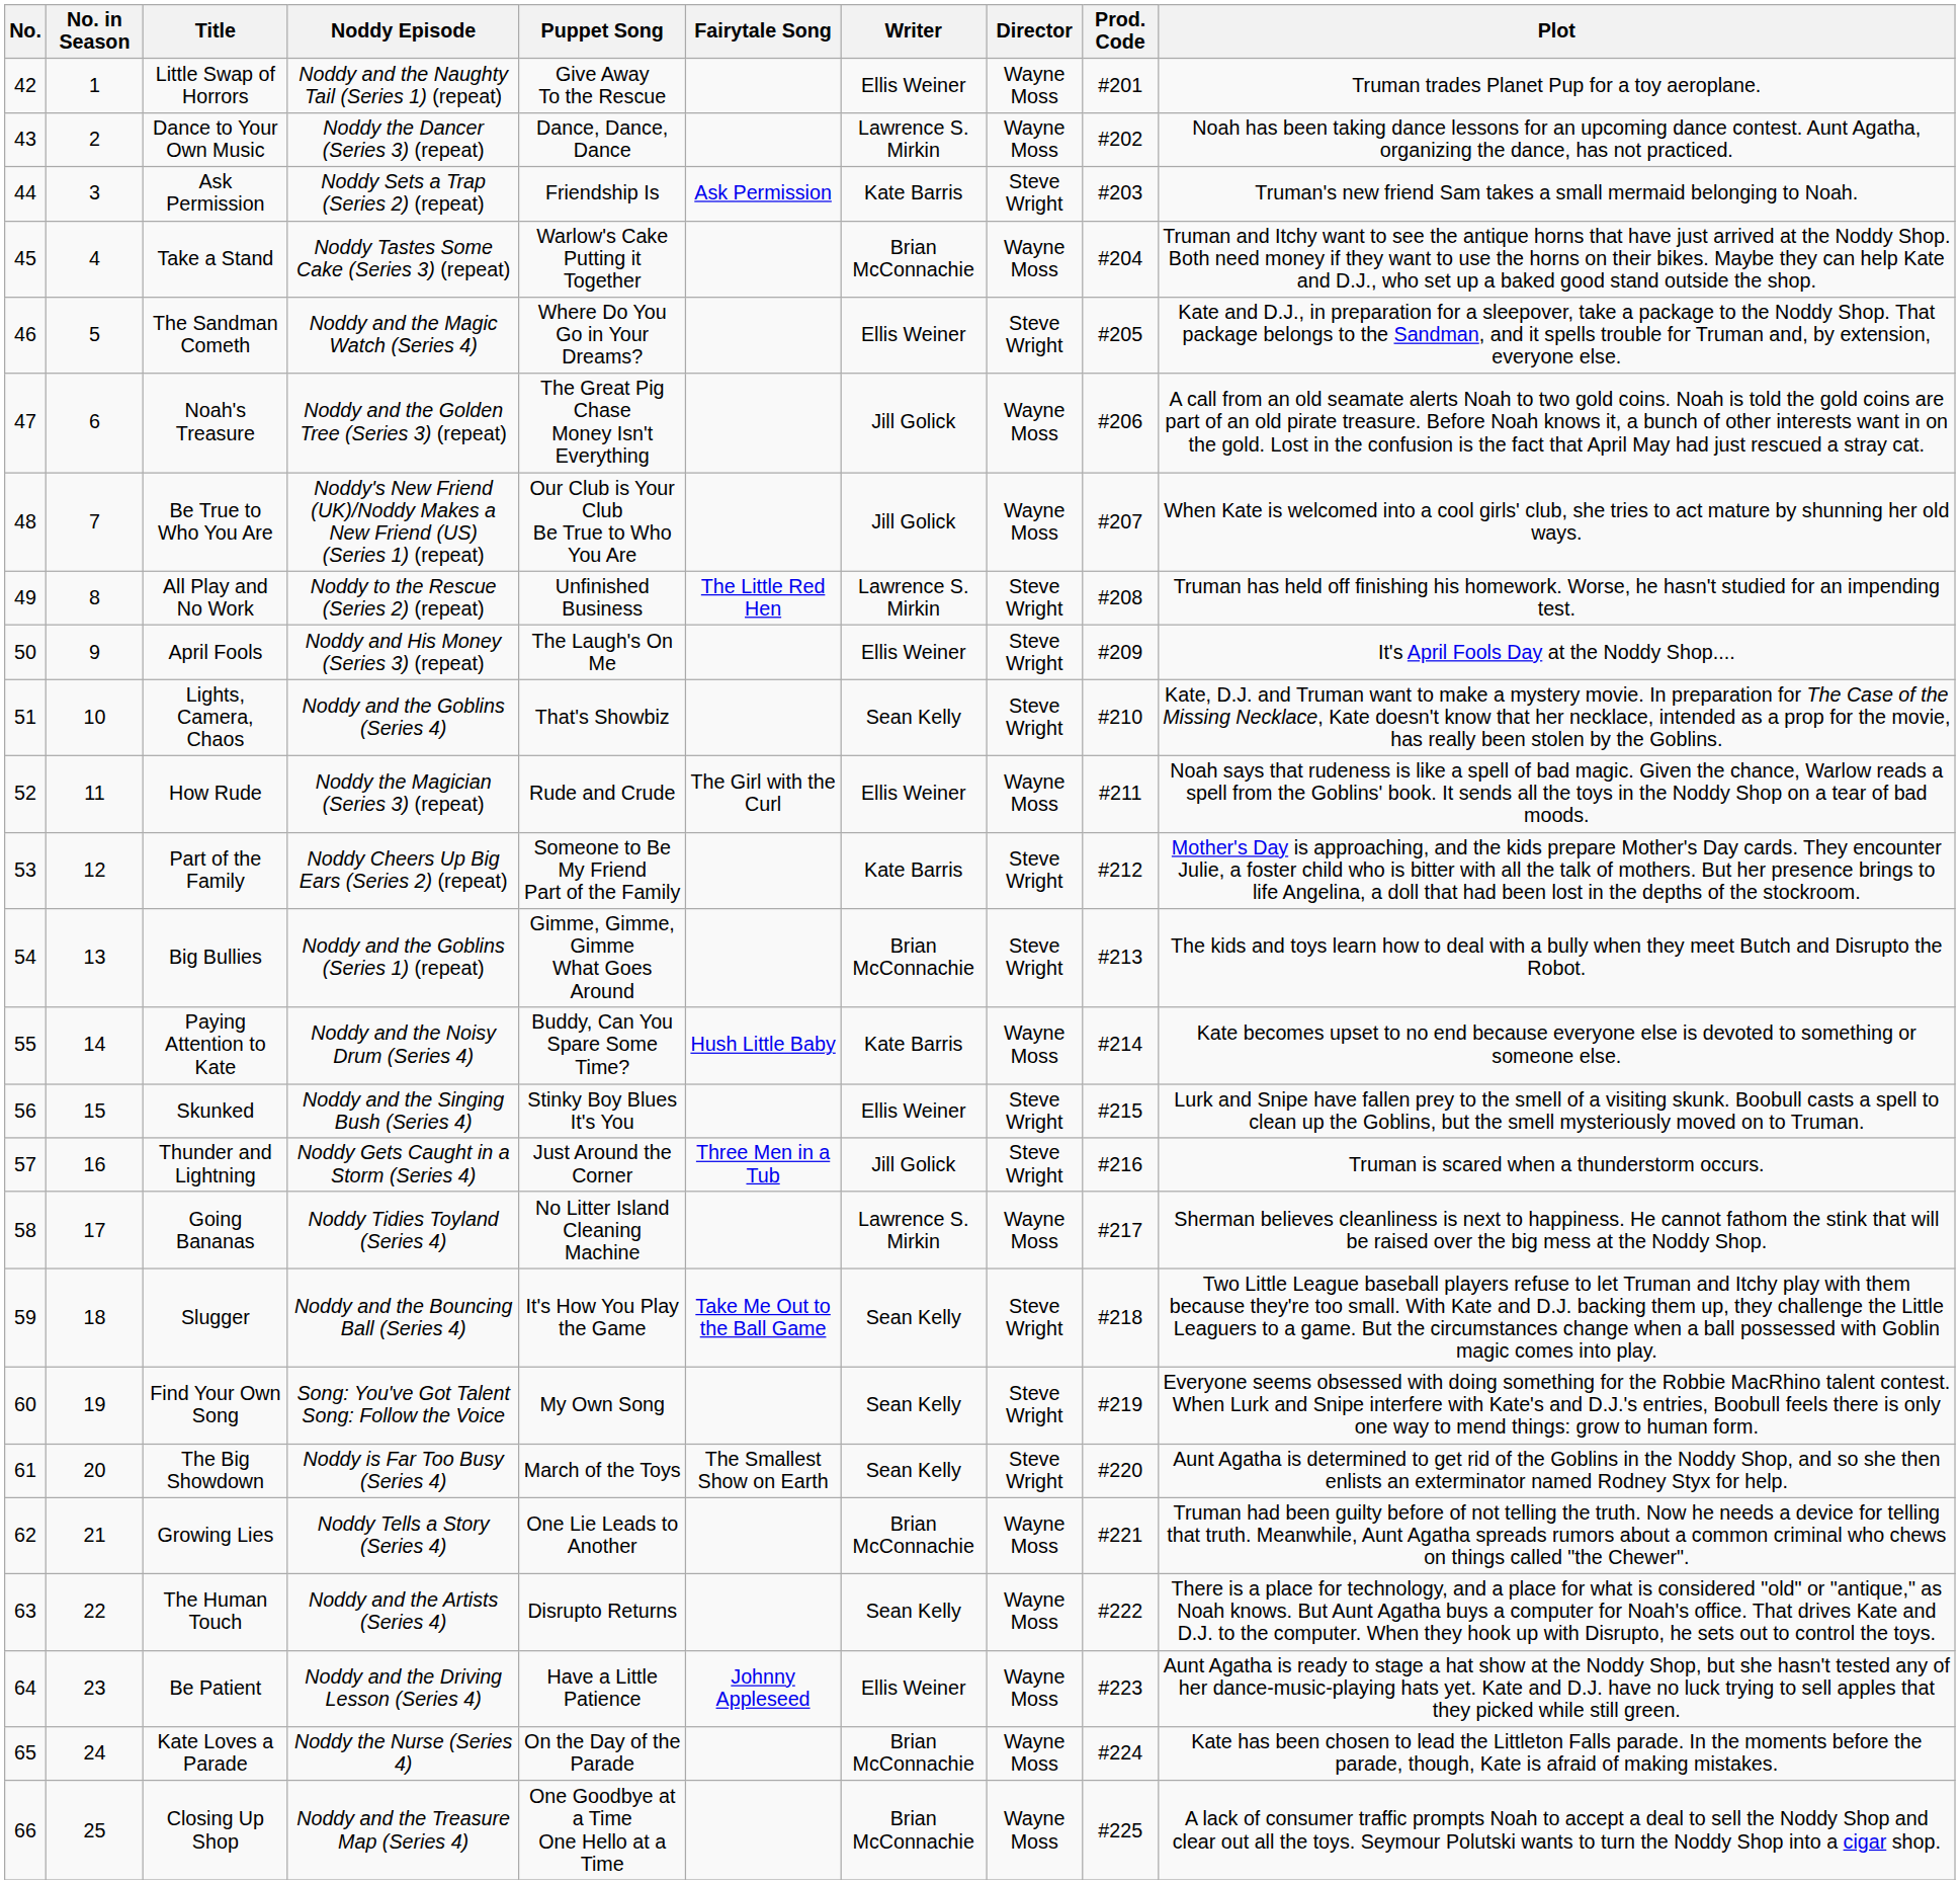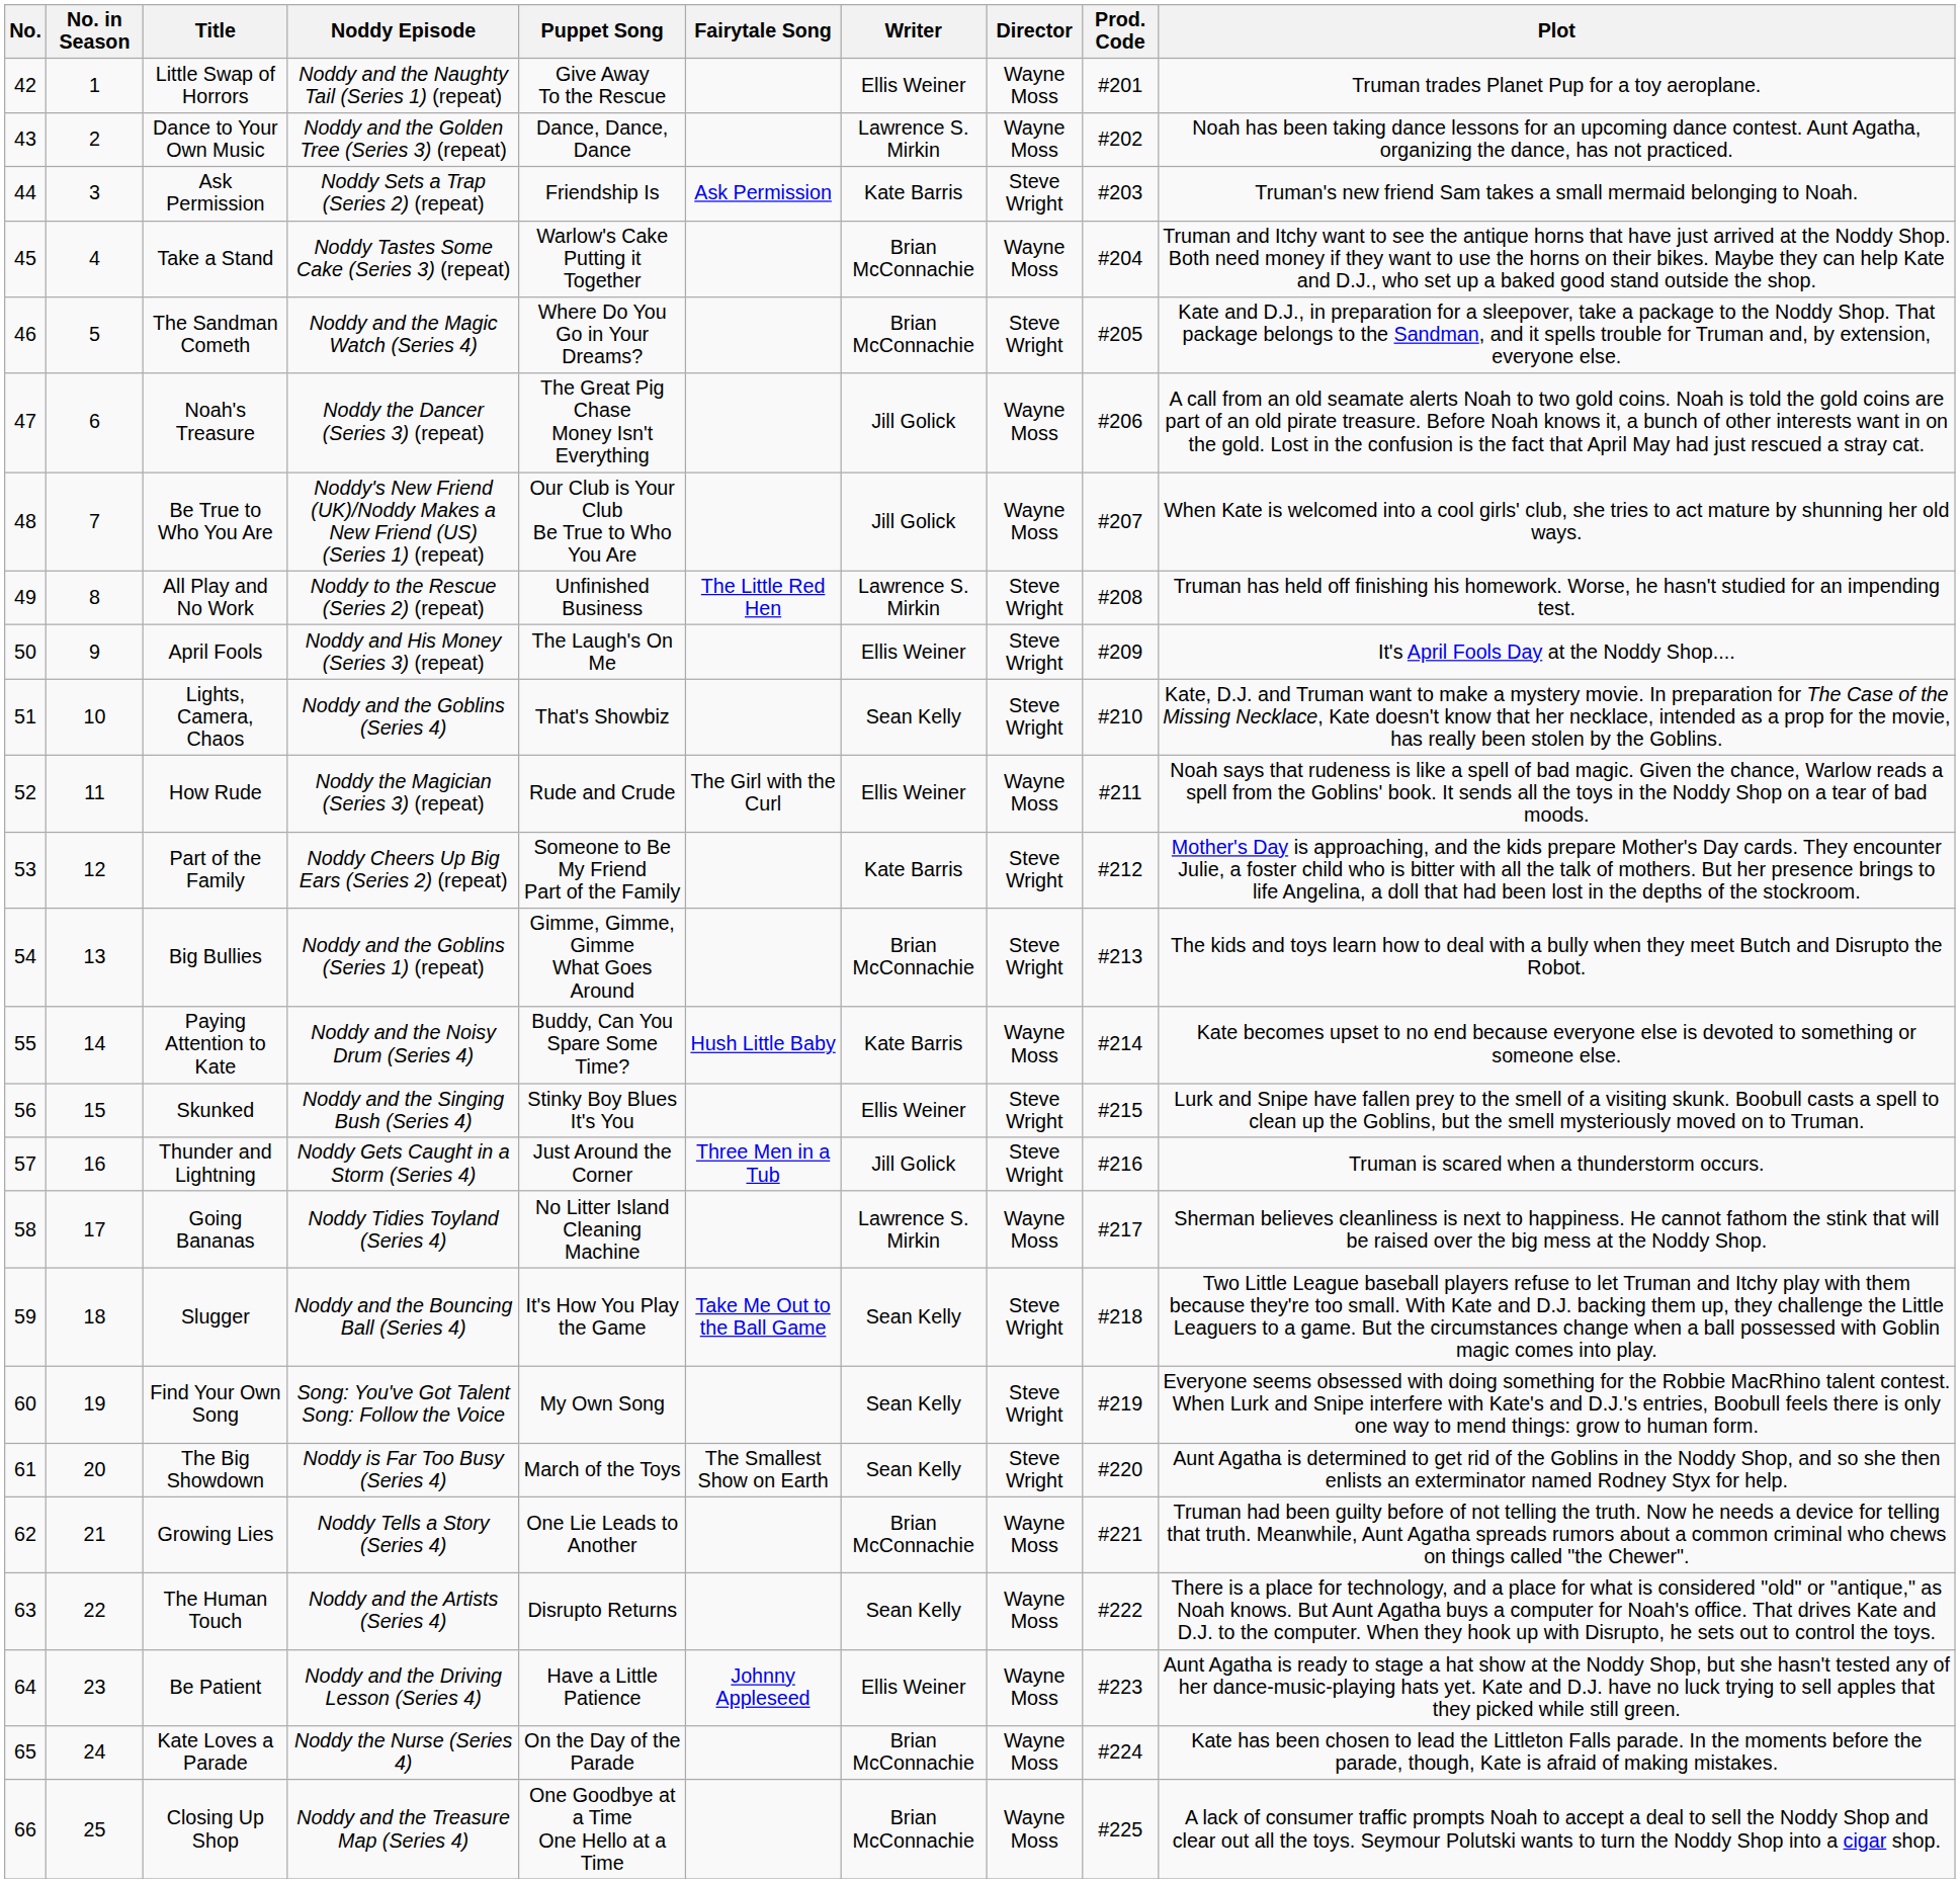 <table class="wikitable" style="text-align:center;">
 <tr>
 <th>No.</th>
 <th>No. in  Season</th>
 <th>Title</th>
 <th>Noddy Episode</th>
 <th>Puppet Song</th>
 <th>Fairytale Song</th>
 <th>Writer</th>
 <th>Director</th>
 <th>Prod. Code</th>
 <th>Plot</th>
 </tr>
 <tr>
 <td>42</td>
 <td>1</td>
 <td>Little Swap of Horrors</td>
 <td><em>Noddy and the Naughty Tail (Series 1)</em> (repeat)</td>
 <td>Give Away<br>To the Rescue</td>
 <td> </td>
 <td>Ellis Weiner</td>
 <td>Wayne Moss</td>
 <td>#201</td>
 <td>Truman trades Planet Pup for a toy aeroplane.</td>
 </tr>
 <tr>
 <td>43</td>
 <td>2</td>
 <td>Dance to Your Own Music</td>
-<td><em>Noddy the Dancer (Series 3)</em> (repeat)</td>
+<td><em>Noddy and the Golden Tree (Series 3)</em> (repeat)</td>
 <td>Dance, Dance, Dance</td>
 <td> </td>
 <td>Lawrence S. Mirkin</td>
 <td>Wayne Moss</td>
 <td>#202</td>
 <td>Noah has been taking dance lessons for an upcoming dance contest. Aunt Agatha, organizing the dance, has not practiced.</td>
 </tr>
 <tr>
 <td>44</td>
 <td>3</td>
 <td>Ask Permission</td>
 <td><em>Noddy Sets a Trap (Series 2)</em> (repeat)</td>
 <td>Friendship Is</td>
 <td><a href='#'>Ask Permission</a></td>
 <td>Kate Barris</td>
 <td>Steve Wright</td>
 <td>#203</td>
 <td>Truman's new friend Sam takes a small mermaid belonging to Noah.</td>
 </tr>
 <tr>
 <td>45</td>
 <td>4</td>
 <td>Take a Stand</td>
 <td><em>Noddy Tastes Some Cake (Series 3)</em> (repeat)</td>
 <td>Warlow's Cake<br>Putting it Together</td>
 <td> </td>
 <td>Brian McConnachie</td>
 <td>Wayne Moss</td>
 <td>#204</td>
 <td>Truman and Itchy want to see the antique horns that have just arrived at the Noddy Shop. Both need money if they want to use the horns on their bikes. Maybe they can help Kate and D.J., who set up a baked good stand outside the shop.</td>
 </tr>
 <tr>
 <td>46</td>
 <td>5</td>
 <td>The Sandman Cometh</td>
 <td><em>Noddy and the Magic Watch (Series 4)</em></td>
 <td>Where Do You Go in Your Dreams?</td>
 <td> </td>
-<td>Ellis Weiner</td>
+<td>Brian McConnachie</td>
 <td>Steve Wright</td>
 <td>#205</td>
 <td>Kate and D.J., in preparation for a sleepover, take a package to the Noddy Shop. That package belongs to the <a href='#'>Sandman</a>, and it spells trouble for Truman and, by extension, everyone else.</td>
 </tr>
 <tr>
 <td>47</td>
 <td>6</td>
 <td>Noah's Treasure</td>
-<td><em>Noddy and the Golden Tree (Series 3)</em> (repeat)</td>
+<td><em>Noddy the Dancer (Series 3)</em> (repeat)</td>
 <td>The Great Pig Chase<br>Money Isn't Everything</td>
 <td> </td>
 <td>Jill Golick</td>
 <td>Wayne Moss</td>
 <td>#206</td>
 <td>A call from an old seamate alerts Noah to two gold coins. Noah is told the gold coins are part of an old pirate treasure. Before Noah knows it, a bunch of other interests want in on the gold. Lost in the confusion is the fact that April May had just rescued a stray cat.</td>
 </tr>
 <tr>
 <td>48</td>
 <td>7</td>
 <td>Be True to Who You Are</td>
 <td><em>Noddy's New Friend (UK)/Noddy Makes a New Friend (US)<br>(Series 1)</em> (repeat)</td>
 <td>Our Club is Your Club<br>Be True to Who You Are</td>
 <td> </td>
 <td>Jill Golick</td>
 <td>Wayne Moss</td>
 <td>#207</td>
 <td>When Kate is welcomed into a cool girls' club, she tries to act mature by shunning her old ways.</td>
 </tr>
 <tr>
 <td>49</td>
 <td>8</td>
 <td>All Play and No Work</td>
 <td><em>Noddy to the Rescue<br>(Series 2)</em> (repeat)</td>
 <td>Unfinished Business</td>
 <td><a href='#'>The Little Red Hen</a></td>
 <td>Lawrence S. Mirkin</td>
 <td>Steve Wright</td>
 <td>#208</td>
 <td>Truman has held off finishing his homework. Worse, he hasn't studied for an impending test.</td>
 </tr>
 <tr>
 <td>50</td>
 <td>9</td>
 <td>April Fools</td>
 <td><em>Noddy and His Money<br>(Series 3)</em> (repeat)</td>
 <td>The Laugh's On Me</td>
 <td> </td>
 <td>Ellis Weiner</td>
 <td>Steve Wright</td>
 <td>#209</td>
 <td>It's <a href='#'>April Fools Day</a> at the Noddy Shop....</td>
 </tr>
 <tr>
 <td>51</td>
 <td>10</td>
 <td>Lights, Camera, Chaos</td>
 <td><em>Noddy and the Goblins</em><br><em>(Series 4)</em></td>
 <td>That's Showbiz</td>
 <td> </td>
 <td>Sean Kelly</td>
 <td>Steve Wright</td>
 <td>#210</td>
 <td>Kate, D.J. and Truman want to make a mystery movie. In preparation for <em>The Case of the Missing Necklace</em>, Kate doesn't know that her necklace, intended as a prop for the movie, has really been stolen by the Goblins.</td>
 </tr>
 <tr>
 <td>52</td>
 <td>11</td>
 <td>How Rude</td>
 <td><em>Noddy the Magician (Series 3)</em> (repeat)</td>
 <td>Rude and Crude</td>
 <td>The Girl with the Curl</td>
 <td>Ellis Weiner</td>
 <td>Wayne Moss</td>
 <td>#211</td>
 <td>Noah says that rudeness is like a spell of bad magic. Given the chance, Warlow reads a spell from the Goblins' book. It sends all the toys in the Noddy Shop on a tear of bad moods.</td>
 </tr>
 <tr>
 <td>53</td>
 <td>12</td>
 <td>Part of the Family</td>
 <td><em>Noddy Cheers Up Big Ears (Series 2)</em> (repeat)</td>
 <td>Someone to Be My Friend<br>Part of the Family</td>
 <td> </td>
 <td>Kate Barris</td>
 <td>Steve Wright</td>
 <td>#212</td>
 <td><a href='#'>Mother's Day</a> is approaching, and the kids prepare Mother's Day cards. They encounter Julie, a foster child who is bitter with all the talk of mothers. But her presence brings to life Angelina, a doll that had been lost in the depths of the stockroom.</td>
 </tr>
 <tr>
 <td>54</td>
 <td>13</td>
 <td>Big Bullies</td>
 <td><em>Noddy and the Goblins<br>(Series 1)</em> (repeat)</td>
 <td>Gimme, Gimme, Gimme<br>What Goes Around</td>
 <td> </td>
 <td>Brian McConnachie</td>
 <td>Steve Wright</td>
 <td>#213</td>
 <td>The kids and toys learn how to deal with a bully when they meet Butch and Disrupto the Robot.</td>
 </tr>
 <tr>
 <td>55</td>
 <td>14</td>
 <td>Paying Attention to Kate</td>
 <td><em>Noddy and the Noisy Drum (Series 4)</em></td>
 <td>Buddy, Can You Spare Some Time?</td>
 <td><a href='#'>Hush Little Baby</a></td>
 <td>Kate Barris</td>
 <td>Wayne Moss</td>
 <td>#214</td>
 <td>Kate becomes upset to no end because everyone else is devoted to something or someone else.</td>
 </tr>
 <tr>
 <td>56</td>
 <td>15</td>
 <td>Skunked</td>
 <td><em>Noddy and the Singing Bush (Series 4)</em></td>
 <td>Stinky Boy Blues<br>It's You</td>
 <td> </td>
 <td>Ellis Weiner</td>
 <td>Steve Wright</td>
 <td>#215</td>
 <td>Lurk and Snipe have fallen prey to the smell of a visiting skunk. Boobull casts a spell to clean up the Goblins, but the smell mysteriously moved on to Truman.</td>
 </tr>
 <tr>
 <td>57</td>
 <td>16</td>
 <td>Thunder and Lightning</td>
 <td><em>Noddy Gets Caught in a Storm (Series 4)</em></td>
 <td>Just Around the Corner</td>
 <td><a href='#'>Three Men in a Tub</a></td>
 <td>Jill Golick</td>
 <td>Steve Wright</td>
 <td>#216</td>
 <td>Truman is scared when a thunderstorm occurs.</td>
 </tr>
 <tr>
 <td>58</td>
 <td>17</td>
 <td>Going Bananas</td>
 <td><em>Noddy Tidies Toyland<br>(Series 4)</em></td>
 <td>No Litter Island<br>Cleaning Machine</td>
 <td> </td>
 <td>Lawrence S. Mirkin</td>
 <td>Wayne Moss</td>
 <td>#217</td>
 <td>Sherman believes cleanliness is next to happiness. He cannot fathom the stink that will be raised over the big mess at the Noddy Shop.</td>
 </tr>
 <tr>
 <td>59</td>
 <td>18</td>
 <td>Slugger</td>
 <td><em>Noddy and the Bouncing Ball (Series 4)</em></td>
 <td>It's How You Play the Game</td>
 <td><a href='#'>Take Me Out to the Ball Game</a></td>
 <td>Sean Kelly</td>
 <td>Steve Wright</td>
 <td>#218</td>
 <td>Two Little League baseball players refuse to let Truman and Itchy play with them because they're too small. With Kate and D.J. backing them up, they challenge the Little Leaguers to a game. But the circumstances change when a ball possessed with Goblin magic comes into play.</td>
 </tr>
 <tr>
 <td>60</td>
 <td>19</td>
 <td>Find Your Own Song</td>
 <td><em>Song: You've Got Talent<br>Song: Follow the Voice</em></td>
 <td>My Own Song</td>
 <td> </td>
 <td>Sean Kelly</td>
 <td>Steve Wright</td>
 <td>#219</td>
 <td>Everyone seems obsessed with doing something for the Robbie MacRhino talent contest. When Lurk and Snipe interfere with Kate's and D.J.'s entries, Boobull feels there is only one way to mend things: grow to human form.</td>
 </tr>
 <tr>
 <td>61</td>
 <td>20</td>
 <td>The Big Showdown</td>
 <td><em>Noddy is Far Too Busy<br>(Series 4)</em></td>
 <td>March of the Toys</td>
 <td>The Smallest Show on Earth</td>
 <td>Sean Kelly</td>
 <td>Steve Wright</td>
 <td>#220</td>
 <td>Aunt Agatha is determined to get rid of the Goblins in the Noddy Shop, and so she then enlists an exterminator named Rodney Styx for help.</td>
 </tr>
 <tr>
 <td>62</td>
 <td>21</td>
 <td>Growing Lies</td>
 <td><em>Noddy Tells a Story (Series 4)</em></td>
 <td>One Lie Leads to Another</td>
 <td> </td>
 <td>Brian McConnachie</td>
 <td>Wayne Moss</td>
 <td>#221</td>
 <td>Truman had been guilty before of not telling the truth. Now he needs a device for telling that truth. Meanwhile, Aunt Agatha spreads rumors about a common criminal who chews on things called "the Chewer".</td>
 </tr>
 <tr>
 <td>63</td>
 <td>22</td>
 <td>The Human Touch</td>
 <td><em>Noddy and the Artists<br>(Series 4)</em></td>
 <td>Disrupto Returns</td>
 <td> </td>
 <td>Sean Kelly</td>
 <td>Wayne Moss</td>
 <td>#222</td>
 <td>There is a place for technology, and a place for what is considered "old" or "antique," as Noah knows. But Aunt Agatha buys a computer for Noah's office. That drives Kate and D.J. to the computer. When they hook up with Disrupto, he sets out to control the toys.</td>
 </tr>
 <tr>
 <td>64</td>
 <td>23</td>
 <td>Be Patient</td>
 <td><em>Noddy and the Driving Lesson (Series 4)</em></td>
 <td>Have a Little Patience</td>
 <td><a href='#'>Johnny Appleseed</a></td>
 <td>Ellis Weiner</td>
 <td>Wayne Moss</td>
 <td>#223</td>
 <td>Aunt Agatha is ready to stage a hat show at the Noddy Shop, but she hasn't tested any of her dance-music-playing hats yet. Kate and D.J. have no luck trying to sell apples that they picked while still green.</td>
 </tr>
 <tr>
 <td>65</td>
 <td>24</td>
 <td>Kate Loves a Parade</td>
 <td><em>Noddy the Nurse (Series 4)</em></td>
 <td>On the Day of the Parade</td>
 <td> </td>
 <td>Brian McConnachie</td>
 <td>Wayne Moss</td>
 <td>#224</td>
 <td>Kate has been chosen to lead the Littleton Falls parade. In the moments before the parade, though, Kate is afraid of making mistakes.</td>
 </tr>
 <tr>
 <td>66</td>
 <td>25</td>
 <td>Closing Up Shop</td>
 <td><em>Noddy and the Treasure Map (Series 4)</em></td>
 <td>One Goodbye at a Time<br>One Hello at a Time</td>
 <td> </td>
 <td>Brian McConnachie</td>
 <td>Wayne Moss</td>
 <td>#225</td>
 <td>A lack of consumer traffic prompts Noah to accept a deal to sell the Noddy Shop and clear out all the toys. Seymour Polutski wants to turn the Noddy Shop into a <a href='#'>cigar</a> shop.</td>
 </tr>
 </table>
